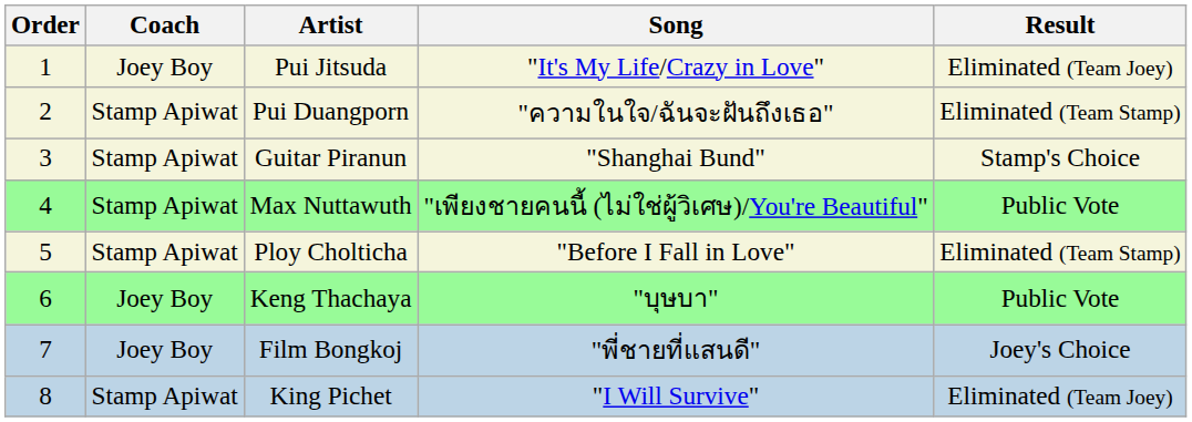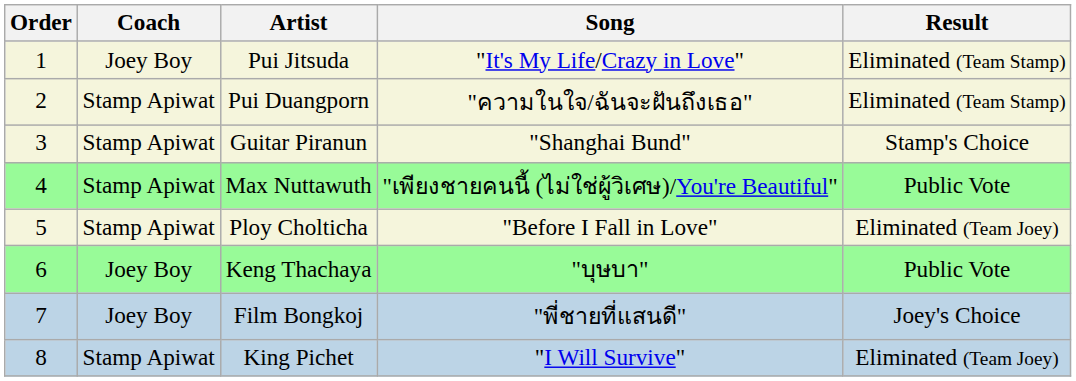 <table class="wikitable sortable" style="text-align: center; width: auto;">
 <tr>
 <th>Order</th>
 <th>Coach</th>
 <th>Artist</th>
 <th>Song</th>
 <th>Result</th>
 </tr>
 <tr style="background:#F5F5DC;">
 <td>1</td>
 <td>Joey Boy</td>
 <td>Pui Jitsuda</td>
 <td>"<a href='#'>It's My Life</a>/<a href='#'>Crazy in Love</a>"</td>
-<td>Eliminated <small>(Team Joey)</small></td>
+<td>Eliminated <small>(Team Stamp)</small></td>
 </tr>
 <tr style="background:#F5F5DC;">
 <td>2</td>
 <td>Stamp Apiwat</td>
 <td>Pui Duangporn</td>
 <td>"ความในใจ/ฉันจะฝันถึงเธอ"</td>
 <td>Eliminated <small>(Team Stamp)</small></td>
 </tr>
 <tr style="background:#F5F5DC;">
 <td>3</td>
 <td>Stamp Apiwat</td>
 <td>Guitar Piranun</td>
 <td>"Shanghai Bund"</td>
 <td>Stamp's Choice</td>
 </tr>
 <tr style="background:palegreen;">
 <td>4</td>
 <td>Stamp Apiwat</td>
 <td>Max Nuttawuth</td>
 <td>"เพียงชายคนนี้ (ไม่ใช่ผู้วิเศษ)/<a href='#'>You're Beautiful</a>"</td>
 <td>Public Vote</td>
 </tr>
 <tr style="background:#F5F5DC;">
 <td>5</td>
 <td>Stamp Apiwat</td>
 <td>Ploy Cholticha</td>
 <td>"Before I Fall in Love"</td>
-<td>Eliminated <small>(Team Stamp)</small></td>
+<td>Eliminated <small>(Team Joey)</small></td>
 </tr>
 <tr style="background:palegreen;">
 <td>6</td>
 <td>Joey Boy</td>
 <td>Keng Thachaya</td>
 <td>"บุษบา"</td>
 <td>Public Vote</td>
 </tr>
 <tr style="background:#BCD4E6;">
 <td>7</td>
 <td>Joey Boy</td>
 <td>Film Bongkoj</td>
 <td>"พี่ชายที่แสนดี"</td>
 <td>Joey's Choice</td>
 </tr>
 <tr style="background:#BCD4E6;">
 <td>8</td>
 <td>Stamp Apiwat</td>
 <td>King Pichet</td>
 <td>"<a href='#'>I Will Survive</a>"</td>
 <td>Eliminated <small>(Team Joey)</small></td>
 </tr>
 </table>
